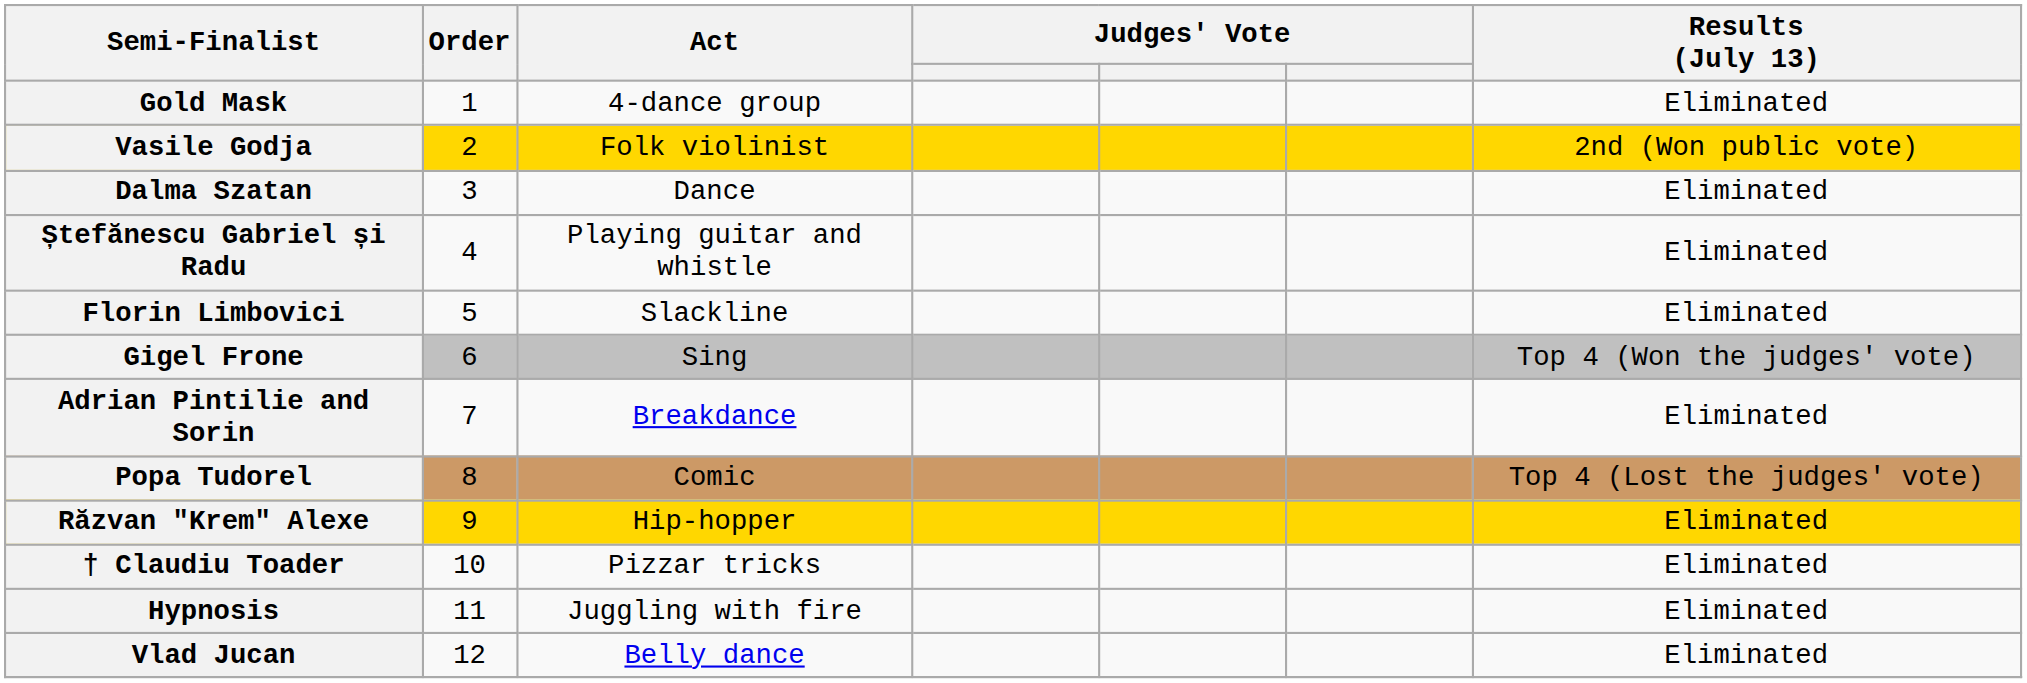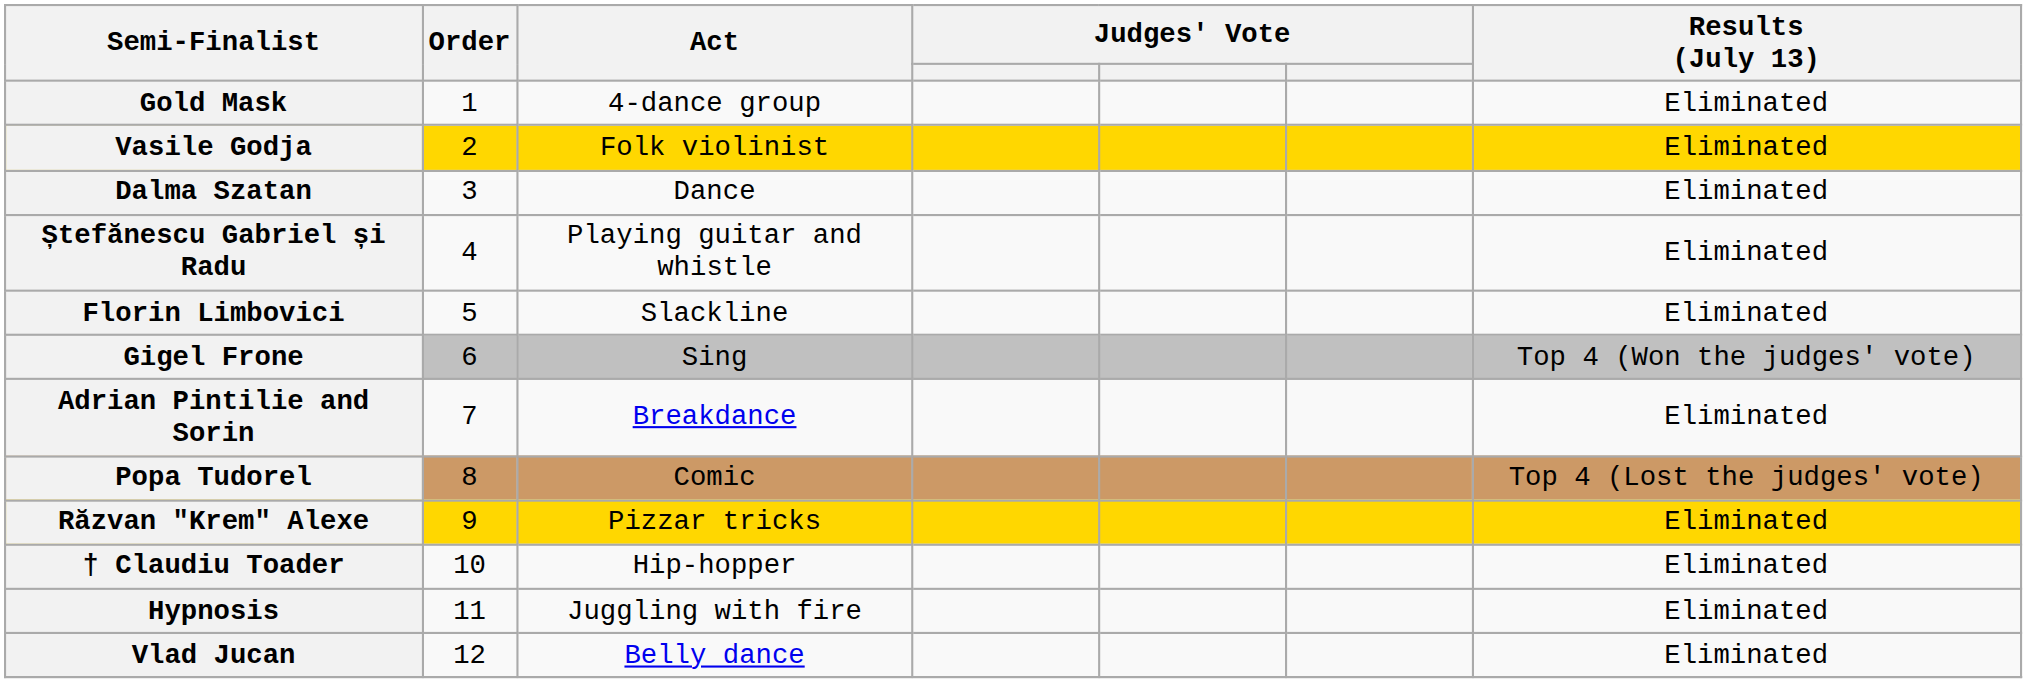 <table class="wikitable plainrowheaders sortable" style="text-align:center" width="76%;">
 <tr>
 <th scope="col" rowspan="2" class="unsortable" style="width:17em;">Semi-Finalist</th>
 <th scope="col" rowspan="2" style="width:1em;">Order</th>
 <th scope="col" rowspan="2" class="unsortable" style="width:16em;">Act</th>
 <th scope="col" colspan="3" class="unsortable" style="width:24em;">Judges' Vote</th>
 <th scope="col" rowspan="2" style="width:23em;">Results <br> (July 13)</th>
 </tr>
 <tr>
 <th scope="col" class="unsortable" style="width:6em;"></th>
 <th scope="col" class="unsortable" style="width:6em;"></th>
 <th scope="col" class="unsortable" style="width:6em;"></th>
 </tr>
 <tr>
 <th scope="row">Gold Mask</th>
 <td>1</td>
 <td>4-dance group</td>
 <td></td>
 <td></td>
 <td></td>
 <td>Eliminated</td>
 </tr>
 <tr style="background:gold;">
 <th scope="row">Vasile Godja</th>
 <td>2</td>
 <td>Folk violinist</td>
 <td></td>
 <td></td>
 <td></td>
-<td>2nd (Won public vote)</td>
+<td>Eliminated</td>
 </tr>
 <tr>
 <th scope="row">Dalma Szatan</th>
 <td>3</td>
 <td>Dance</td>
 <td></td>
 <td></td>
 <td></td>
 <td>Eliminated</td>
 </tr>
 <tr>
 <th scope="row">Ștefănescu Gabriel și Radu</th>
 <td>4</td>
 <td>Playing guitar and whistle</td>
 <td></td>
 <td></td>
 <td></td>
 <td>Eliminated</td>
 </tr>
 <tr>
 <th scope="row">Florin Limbovici</th>
 <td>5</td>
 <td>Slackline</td>
 <td></td>
 <td></td>
 <td></td>
 <td>Eliminated</td>
 </tr>
 <tr style="background:silver;">
 <th scope="row">Gigel Frone</th>
 <td>6</td>
 <td>Sing</td>
 <td></td>
 <td></td>
 <td></td>
 <td>Top 4 (Won the judges' vote)</td>
 </tr>
 <tr>
 <th scope="row">Adrian Pintilie and Sorin</th>
 <td>7</td>
 <td><a href='#'>Breakdance</a></td>
 <td></td>
 <td></td>
 <td></td>
 <td>Eliminated</td>
 </tr>
 <tr style="background:#c96;">
 <th scope="row">Popa Tudorel</th>
 <td>8</td>
 <td>Comic</td>
 <td></td>
 <td></td>
 <td></td>
 <td>Top 4 (Lost the judges' vote)</td>
 </tr>
 <tr style="background:gold;">
 <th scope="row">Răzvan "Krem" Alexe</th>
 <td>9</td>
-<td>Hip-hopper</td>
+<td>Pizzar tricks</td>
 <td></td>
 <td></td>
 <td></td>
 <td>Eliminated</td>
 </tr>
 <tr>
 <th scope="row">† Claudiu Toader</th>
 <td>10</td>
-<td>Pizzar tricks</td>
+<td>Hip-hopper</td>
 <td></td>
 <td></td>
 <td></td>
 <td>Eliminated</td>
 </tr>
 <tr>
 <th scope="row">Hypnosis</th>
 <td>11</td>
 <td>Juggling with fire</td>
 <td></td>
 <td></td>
 <td></td>
 <td>Eliminated</td>
 </tr>
 <tr>
 <th scope="row">Vlad Jucan</th>
 <td>12</td>
 <td><a href='#'>Belly dance</a></td>
 <td></td>
 <td></td>
 <td></td>
 <td>Eliminated</td>
 </tr>
 <tr>
 </tr>
 </table>
